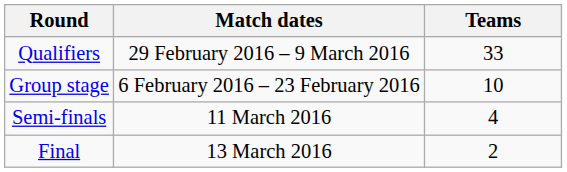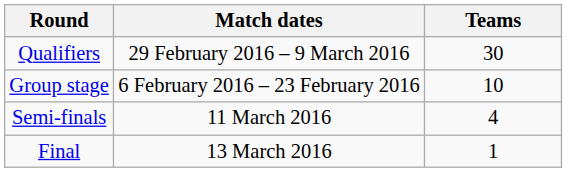 <table class="wikitable" style="text-align:center">
 <tr>
 <th>Round</th>
 <th>Match dates</th>
 <th style="width:100px;">Teams</th>
 </tr>
 <tr>
 <td><a href='#'>Qualifiers</a></td>
 <td>29 February 2016 – 9 March 2016</td>
-<td>33</td>
+<td>30</td>
 </tr>
 <tr>
 <td><a href='#'>Group stage</a></td>
 <td>6 February 2016 – 23 February 2016</td>
 <td>10</td>
 </tr>
 <tr>
 <td><a href='#'>Semi-finals</a></td>
 <td>11 March 2016</td>
 <td>4</td>
 </tr>
 <tr>
 <td><a href='#'>Final</a></td>
 <td>13 March 2016</td>
-<td>2</td>
+<td>1</td>
 </tr>
 </table>
